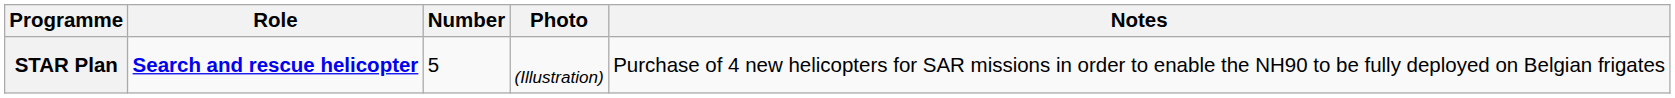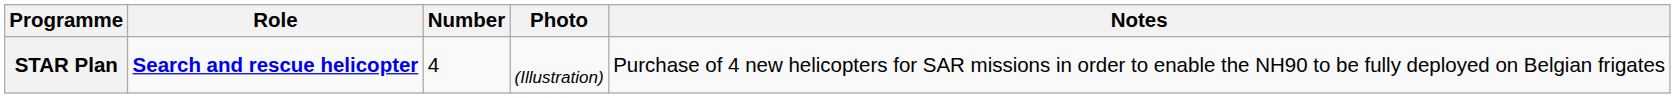 <table class="wikitable">
 <tr>
 <th>Programme</th>
 <th>Role</th>
 <th>Number</th>
 <th>Photo</th>
 <th>Notes</th>
 </tr>
 <tr>
 <th><strong>STAR Plan</strong></th>
 <td><strong><a href='#'>Search and rescue helicopter</a></strong></td>
-<td>5</td>
+<td>4</td>
 <td><small><em></em></small><br><small><em>(Illustration)</em></small></td>
 <td>Purchase of 4 new helicopters for SAR missions in order to enable the NH90 to be fully deployed on Belgian frigates </td>
 </tr>
 </table>
